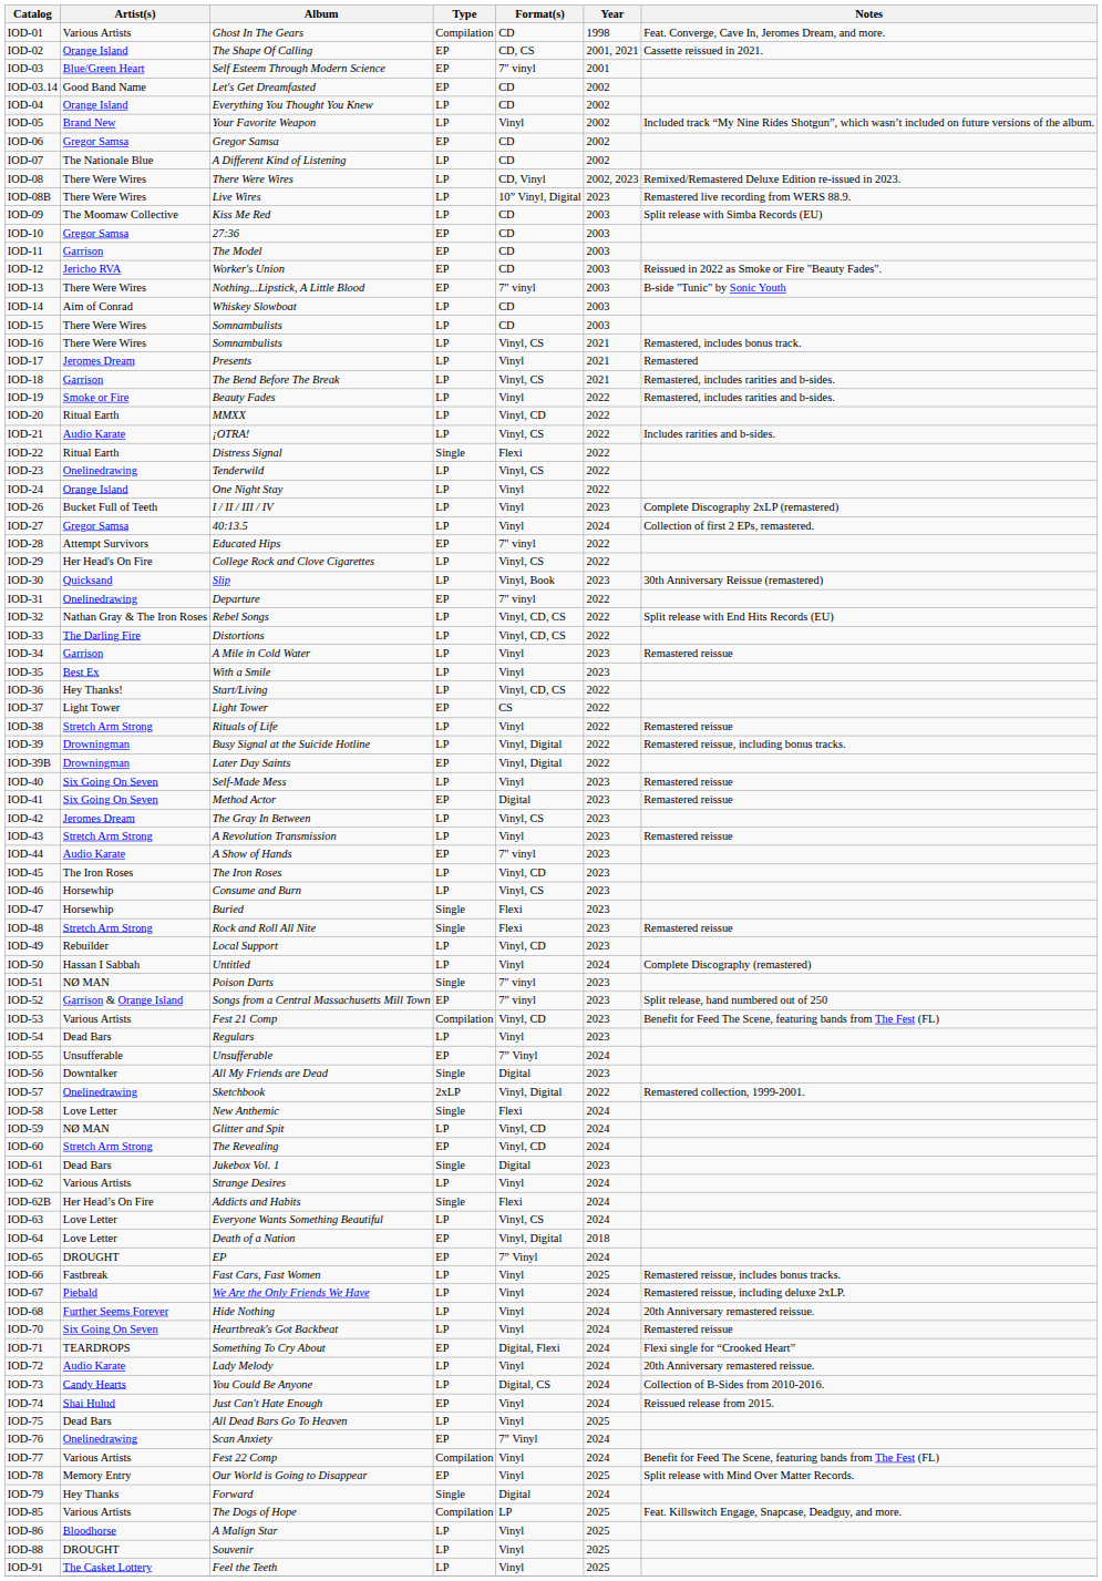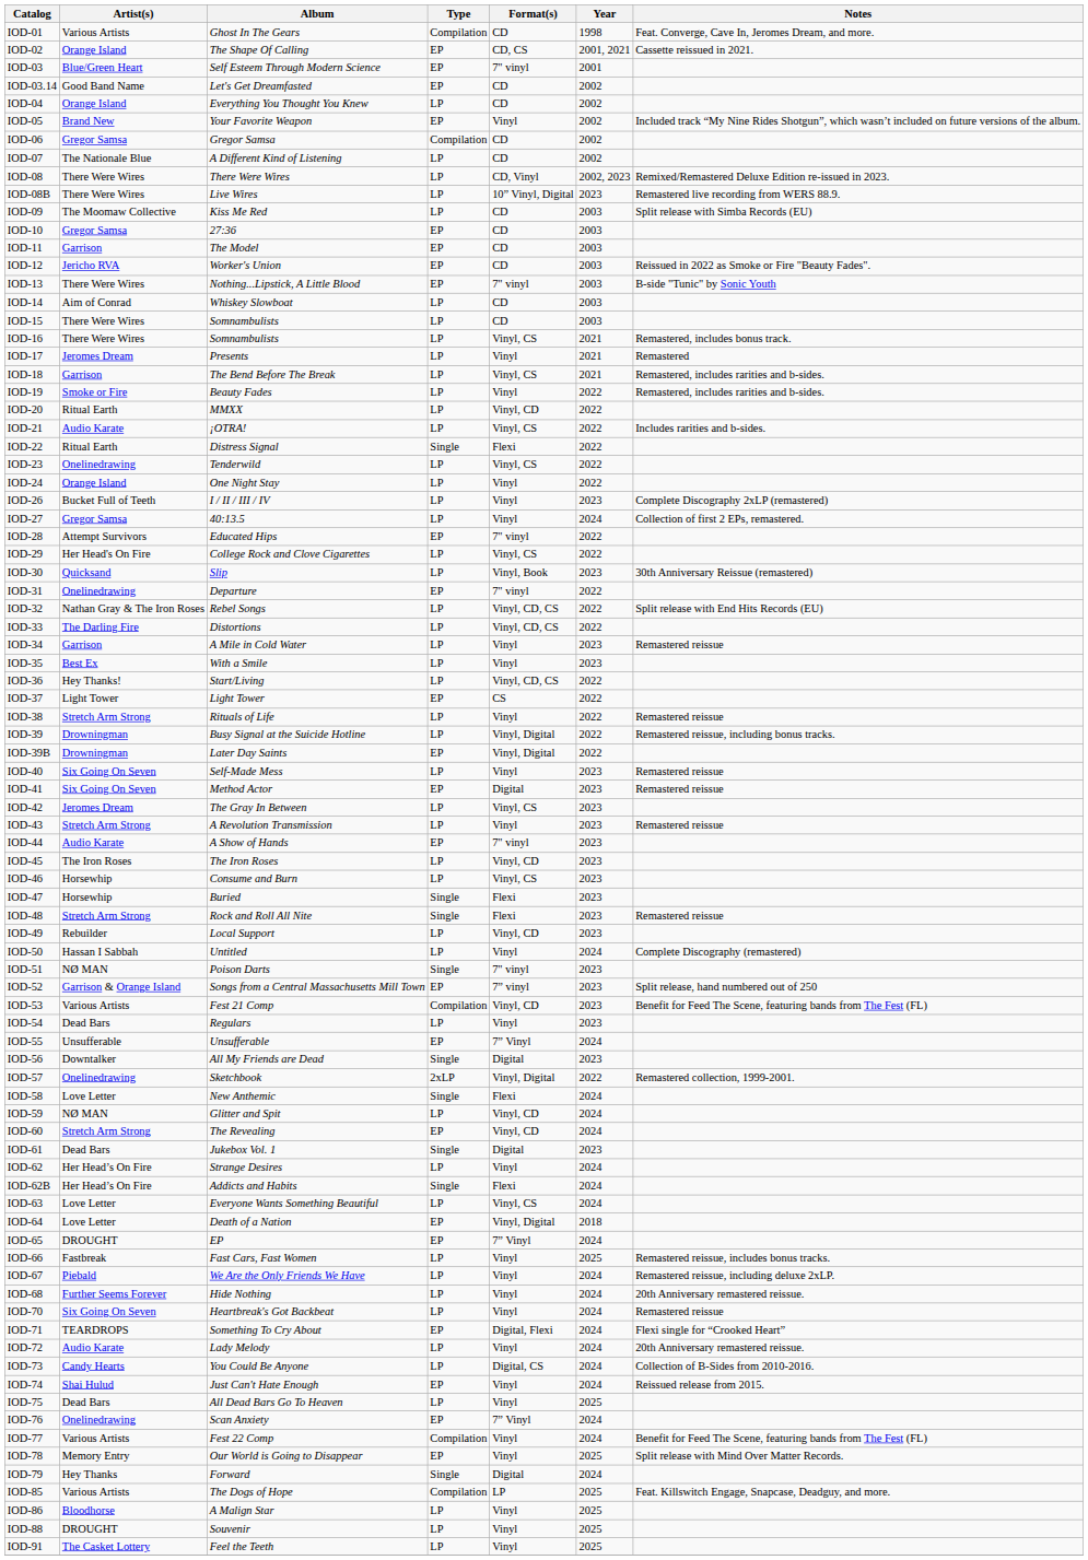 <table class="wikitable sortable">
 <tr>
 <th>Catalog<br></th>
 <th>Artist(s)</th>
 <th>Album</th>
 <th>Type</th>
 <th>Format(s)</th>
 <th>Year</th>
 <th>Notes</th>
 </tr>
 <tr>
 <td>IOD-01</td>
 <td>Various Artists</td>
 <td><em>Ghost In The Gears</em></td>
 <td>Compilation</td>
 <td>CD</td>
 <td>1998</td>
 <td>Feat. Converge, Cave In, Jeromes Dream, and more.</td>
 </tr>
 <tr>
 <td>IOD-02</td>
 <td><a href='#'>Orange Island</a></td>
 <td><em>The Shape Of Calling</em></td>
 <td>EP</td>
 <td>CD, CS</td>
 <td>2001, 2021</td>
 <td>Cassette reissued in 2021.</td>
 </tr>
 <tr>
 <td>IOD-03</td>
 <td><a href='#'>Blue/Green Heart</a></td>
 <td><em>Self Esteem Through Modern Science</em></td>
 <td>EP</td>
 <td>7" vinyl</td>
 <td>2001</td>
 <td></td>
 </tr>
 <tr>
 <td>IOD-03.14</td>
 <td>Good Band Name</td>
 <td><em>Let's Get Dreamfasted</em></td>
 <td>EP</td>
 <td>CD</td>
 <td>2002</td>
 <td></td>
 </tr>
 <tr>
 <td>IOD-04</td>
 <td><a href='#'>Orange Island</a></td>
 <td><em>Everything You Thought You Knew</em></td>
 <td>LP</td>
 <td>CD</td>
 <td>2002</td>
 <td></td>
 </tr>
 <tr>
 <td>IOD-05</td>
 <td><a href='#'>Brand New</a></td>
 <td><em>Your Favorite Weapon</em></td>
-<td>LP</td>
+<td>EP</td>
 <td>Vinyl</td>
 <td>2002</td>
 <td>Included track “My Nine Rides Shotgun”, which wasn’t included on future versions of the album.</td>
 </tr>
 <tr>
 <td>IOD-06</td>
 <td><a href='#'>Gregor Samsa</a></td>
 <td><em>Gregor Samsa</em></td>
-<td>EP</td>
+<td>Compilation</td>
 <td>CD</td>
 <td>2002</td>
 <td></td>
 </tr>
 <tr>
 <td>IOD-07</td>
 <td>The Nationale Blue</td>
 <td><em>A Different Kind of Listening</em></td>
 <td>LP</td>
 <td>CD</td>
 <td>2002</td>
 <td></td>
 </tr>
 <tr>
 <td>IOD-08</td>
 <td>There Were Wires</td>
 <td><em>There Were Wires</em></td>
 <td>LP</td>
 <td>CD, Vinyl</td>
 <td>2002, 2023</td>
 <td>Remixed/Remastered Deluxe Edition re-issued in 2023.</td>
 </tr>
 <tr>
 <td>IOD-08B</td>
 <td>There Were Wires</td>
 <td><em>Live Wires</em></td>
 <td>LP</td>
 <td>10” Vinyl, Digital</td>
 <td>2023</td>
 <td>Remastered live recording from WERS 88.9.</td>
 </tr>
 <tr>
 <td>IOD-09</td>
 <td>The Moomaw Collective</td>
 <td><em>Kiss Me Red</em></td>
 <td>LP</td>
 <td>CD</td>
 <td>2003</td>
 <td>Split release with Simba Records (EU)</td>
 </tr>
 <tr>
 <td>IOD-10</td>
 <td><a href='#'>Gregor Samsa</a></td>
 <td><em>27:36</em></td>
 <td>EP</td>
 <td>CD</td>
 <td>2003</td>
 <td></td>
 </tr>
 <tr>
 <td>IOD-11</td>
 <td><a href='#'>Garrison</a></td>
 <td><em>The Model</em></td>
 <td>EP</td>
 <td>CD</td>
 <td>2003</td>
 <td></td>
 </tr>
 <tr>
 <td>IOD-12</td>
 <td><a href='#'>Jericho RVA</a></td>
 <td><em>Worker's Union</em></td>
 <td>EP</td>
 <td>CD</td>
 <td>2003</td>
 <td>Reissued in 2022 as Smoke or Fire "Beauty Fades".</td>
 </tr>
 <tr>
 <td>IOD-13</td>
 <td>There Were Wires</td>
 <td><em>Nothing...Lipstick, A Little Blood</em></td>
 <td>EP</td>
 <td>7" vinyl</td>
 <td>2003</td>
 <td>B-side "Tunic" by <a href='#'>Sonic Youth</a></td>
 </tr>
 <tr>
 <td>IOD-14</td>
 <td>Aim of Conrad</td>
 <td><em>Whiskey Slowboat</em></td>
 <td>LP</td>
 <td>CD</td>
 <td>2003</td>
 <td></td>
 </tr>
 <tr>
 <td>IOD-15</td>
 <td>There Were Wires</td>
 <td><em>Somnambulists</em></td>
 <td>LP</td>
 <td>CD</td>
 <td>2003</td>
 <td></td>
 </tr>
 <tr>
 <td>IOD-16</td>
 <td>There Were Wires</td>
 <td><em>Somnambulists</em></td>
 <td>LP</td>
 <td>Vinyl, CS</td>
 <td>2021</td>
 <td>Remastered, includes bonus track.</td>
 </tr>
 <tr>
 <td>IOD-17</td>
 <td><a href='#'>Jeromes Dream</a></td>
 <td><em>Presents</em></td>
 <td>LP</td>
 <td>Vinyl</td>
 <td>2021</td>
 <td>Remastered</td>
 </tr>
 <tr>
 <td>IOD-18</td>
 <td><a href='#'>Garrison</a></td>
 <td><em>The Bend Before The Break</em></td>
 <td>LP</td>
 <td>Vinyl, CS</td>
 <td>2021</td>
 <td>Remastered, includes rarities and b-sides.</td>
 </tr>
 <tr>
 <td>IOD-19</td>
 <td><a href='#'>Smoke or Fire</a></td>
 <td><em>Beauty Fades</em></td>
 <td>LP</td>
 <td>Vinyl</td>
 <td>2022</td>
 <td>Remastered, includes rarities and b-sides.</td>
 </tr>
 <tr>
 <td>IOD-20</td>
 <td>Ritual Earth</td>
 <td><em>MMXX</em></td>
 <td>LP</td>
 <td>Vinyl, CD</td>
 <td>2022</td>
 <td></td>
 </tr>
 <tr>
 <td>IOD-21</td>
 <td><a href='#'>Audio Karate</a></td>
 <td><em>¡OTRA!</em></td>
 <td>LP</td>
 <td>Vinyl, CS</td>
 <td>2022</td>
 <td>Includes rarities and b-sides.</td>
 </tr>
 <tr>
 <td>IOD-22</td>
 <td>Ritual Earth</td>
 <td><em>Distress Signal</em></td>
 <td>Single</td>
 <td>Flexi</td>
 <td>2022</td>
 <td></td>
 </tr>
 <tr>
 <td>IOD-23</td>
 <td><a href='#'>Onelinedrawing</a></td>
 <td><em>Tenderwild</em></td>
 <td>LP</td>
 <td>Vinyl, CS</td>
 <td>2022</td>
 <td></td>
 </tr>
 <tr>
 <td>IOD-24</td>
 <td><a href='#'>Orange Island</a></td>
 <td><em>One Night Stay</em></td>
 <td>LP</td>
 <td>Vinyl</td>
 <td>2022</td>
 <td></td>
 </tr>
 <tr>
 <td>IOD-26</td>
 <td>Bucket Full of Teeth</td>
 <td><em>I / II / III / IV</em></td>
 <td>LP</td>
 <td>Vinyl</td>
 <td>2023</td>
 <td>Complete Discography 2xLP (remastered)</td>
 </tr>
 <tr>
 <td>IOD-27</td>
 <td><a href='#'>Gregor Samsa</a></td>
 <td><em>40:13.5</em></td>
 <td>LP</td>
 <td>Vinyl</td>
 <td>2024</td>
 <td>Collection of first 2 EPs, remastered.</td>
 </tr>
 <tr>
 <td>IOD-28</td>
 <td>Attempt Survivors</td>
 <td><em>Educated Hips</em></td>
 <td>EP</td>
 <td>7" vinyl</td>
 <td>2022</td>
 <td></td>
 </tr>
 <tr>
 <td>IOD-29</td>
 <td>Her Head's On Fire</td>
 <td><em>College Rock and Clove Cigarettes</em></td>
 <td>LP</td>
 <td>Vinyl, CS</td>
 <td>2022</td>
 <td></td>
 </tr>
 <tr>
 <td>IOD-30</td>
 <td><a href='#'>Quicksand</a></td>
 <td><em><a href='#'>Slip</a></em></td>
 <td>LP</td>
 <td>Vinyl, Book</td>
 <td>2023</td>
 <td>30th Anniversary Reissue (remastered)</td>
 </tr>
 <tr>
 <td>IOD-31</td>
 <td><a href='#'>Onelinedrawing</a></td>
 <td><em>Departure</em></td>
 <td>EP</td>
 <td>7" vinyl</td>
 <td>2022</td>
 <td></td>
 </tr>
 <tr>
 <td>IOD-32</td>
 <td>Nathan Gray & The Iron Roses</td>
 <td><em>Rebel Songs</em></td>
 <td>LP</td>
 <td>Vinyl, CD, CS</td>
 <td>2022</td>
 <td>Split release with End Hits Records (EU)</td>
 </tr>
 <tr>
 <td>IOD-33</td>
 <td><a href='#'>The Darling Fire</a></td>
 <td><em>Distortions</em></td>
 <td>LP</td>
 <td>Vinyl, CD, CS</td>
 <td>2022</td>
 <td></td>
 </tr>
 <tr>
 <td>IOD-34</td>
 <td><a href='#'>Garrison</a></td>
 <td><em>A Mile in Cold Water</em></td>
 <td>LP</td>
 <td>Vinyl</td>
 <td>2023</td>
 <td>Remastered reissue</td>
 </tr>
 <tr>
 <td>IOD-35</td>
 <td><a href='#'>Best Ex</a></td>
 <td><em>With a Smile</em></td>
 <td>LP</td>
 <td>Vinyl</td>
 <td>2023</td>
 <td></td>
 </tr>
 <tr>
 <td>IOD-36</td>
 <td>Hey Thanks!</td>
 <td><em>Start/Living</em></td>
 <td>LP</td>
 <td>Vinyl, CD, CS</td>
 <td>2022</td>
 <td></td>
 </tr>
 <tr>
 <td>IOD-37</td>
 <td>Light Tower</td>
 <td><em>Light Tower</em></td>
 <td>EP</td>
 <td>CS</td>
 <td>2022</td>
 <td></td>
 </tr>
 <tr>
 <td>IOD-38</td>
 <td><a href='#'>Stretch Arm Strong</a></td>
 <td><em>Rituals of Life</em></td>
 <td>LP</td>
 <td>Vinyl</td>
 <td>2022</td>
 <td>Remastered reissue</td>
 </tr>
 <tr>
 <td>IOD-39</td>
 <td><a href='#'>Drowningman</a></td>
 <td><em>Busy Signal at the Suicide Hotline</em></td>
 <td>LP</td>
 <td>Vinyl, Digital</td>
 <td>2022</td>
 <td>Remastered reissue, including bonus tracks.</td>
 </tr>
 <tr>
 <td>IOD-39B</td>
 <td><a href='#'>Drowningman</a></td>
 <td><em>Later Day Saints</em></td>
 <td>EP</td>
 <td>Vinyl, Digital</td>
 <td>2022</td>
 <td></td>
 </tr>
 <tr>
 <td>IOD-40</td>
 <td><a href='#'>Six Going On Seven</a></td>
 <td><em>Self-Made Mess</em></td>
 <td>LP</td>
 <td>Vinyl</td>
 <td>2023</td>
 <td>Remastered reissue</td>
 </tr>
 <tr>
 <td>IOD-41</td>
 <td><a href='#'>Six Going On Seven</a></td>
 <td><em>Method Actor</em></td>
 <td>EP</td>
 <td>Digital</td>
 <td>2023</td>
 <td>Remastered reissue</td>
 </tr>
 <tr>
 <td>IOD-42</td>
 <td><a href='#'>Jeromes Dream</a></td>
 <td><em>The Gray In Between</em></td>
 <td>LP</td>
 <td>Vinyl, CS</td>
 <td>2023</td>
 <td></td>
 </tr>
 <tr>
 <td>IOD-43</td>
 <td><a href='#'>Stretch Arm Strong</a></td>
 <td><em>A Revolution Transmission</em></td>
 <td>LP</td>
 <td>Vinyl</td>
 <td>2023</td>
 <td>Remastered reissue</td>
 </tr>
 <tr>
 <td>IOD-44</td>
 <td><a href='#'>Audio Karate</a></td>
 <td><em>A Show of Hands</em></td>
 <td>EP</td>
 <td>7" vinyl</td>
 <td>2023</td>
 <td></td>
 </tr>
 <tr>
 <td>IOD-45</td>
 <td>The Iron Roses</td>
 <td><em>The Iron Roses</em></td>
 <td>LP</td>
 <td>Vinyl, CD</td>
 <td>2023</td>
 <td></td>
 </tr>
 <tr>
 <td>IOD-46</td>
 <td>Horsewhip</td>
 <td><em>Consume and Burn</em></td>
 <td>LP</td>
 <td>Vinyl, CS</td>
 <td>2023</td>
 <td></td>
 </tr>
 <tr>
 <td>IOD-47</td>
 <td>Horsewhip</td>
 <td><em>Buried</em></td>
 <td>Single</td>
 <td>Flexi</td>
 <td>2023</td>
 <td></td>
 </tr>
 <tr>
 <td>IOD-48</td>
 <td><a href='#'>Stretch Arm Strong</a></td>
 <td><em>Rock and Roll All Nite</em></td>
 <td>Single</td>
 <td>Flexi</td>
 <td>2023</td>
 <td>Remastered reissue</td>
 </tr>
 <tr>
 <td>IOD-49</td>
 <td>Rebuilder</td>
 <td><em>Local Support</em></td>
 <td>LP</td>
 <td>Vinyl, CD</td>
 <td>2023</td>
 <td></td>
 </tr>
 <tr>
 <td>IOD-50</td>
 <td>Hassan I Sabbah</td>
 <td><em>Untitled</em></td>
 <td>LP</td>
 <td>Vinyl</td>
 <td>2024</td>
 <td>Complete Discography (remastered)</td>
 </tr>
 <tr>
 <td>IOD-51</td>
 <td>NØ MAN</td>
 <td><em>Poison Darts</em></td>
 <td>Single</td>
 <td>7" vinyl</td>
 <td>2023</td>
 <td></td>
 </tr>
 <tr>
 <td>IOD-52</td>
 <td><a href='#'>Garrison</a> & <a href='#'>Orange Island</a></td>
 <td><em>Songs from a Central Massachusetts Mill Town</em></td>
 <td>EP</td>
 <td>7” vinyl</td>
 <td>2023</td>
 <td>Split release, hand numbered out of 250</td>
 </tr>
 <tr>
 <td>IOD-53</td>
 <td>Various Artists</td>
 <td><em>Fest 21 Comp</em></td>
 <td>Compilation</td>
 <td>Vinyl, CD</td>
 <td>2023</td>
 <td>Benefit for Feed The Scene, featuring bands from <a href='#'>The Fest</a> (FL)</td>
 </tr>
 <tr>
 <td>IOD-54</td>
 <td>Dead Bars</td>
 <td><em>Regulars</em></td>
 <td>LP</td>
 <td>Vinyl</td>
 <td>2023</td>
 <td></td>
 </tr>
 <tr>
 <td>IOD-55</td>
 <td>Unsufferable</td>
 <td><em>Unsufferable</em></td>
 <td>EP</td>
 <td>7” Vinyl</td>
 <td>2024</td>
 <td></td>
 </tr>
 <tr>
 <td>IOD-56</td>
 <td>Downtalker</td>
 <td><em>All My Friends are Dead</em></td>
 <td>Single</td>
 <td>Digital</td>
 <td>2023</td>
 <td></td>
 </tr>
 <tr>
 <td>IOD-57</td>
 <td><a href='#'>Onelinedrawing</a></td>
 <td><em>Sketchbook</em></td>
 <td>2xLP</td>
 <td>Vinyl, Digital</td>
 <td>2022</td>
 <td>Remastered collection, 1999-2001.</td>
 </tr>
 <tr>
 <td>IOD-58</td>
 <td>Love Letter</td>
 <td><em>New Anthemic</em></td>
 <td>Single</td>
 <td>Flexi</td>
 <td>2024</td>
 <td></td>
 </tr>
 <tr>
 <td>IOD-59</td>
 <td>NØ MAN</td>
 <td><em>Glitter and Spit</em></td>
 <td>LP</td>
 <td>Vinyl, CD</td>
 <td>2024</td>
 <td></td>
 </tr>
 <tr>
 <td>IOD-60</td>
 <td><a href='#'>Stretch Arm Strong</a></td>
 <td><em>The Revealing</em></td>
 <td>EP</td>
 <td>Vinyl, CD</td>
 <td>2024</td>
 <td></td>
 </tr>
 <tr>
 <td>IOD-61</td>
 <td>Dead Bars</td>
 <td><em>Jukebox Vol. 1</em></td>
 <td>Single</td>
 <td>Digital</td>
 <td>2023</td>
 <td></td>
 </tr>
 <tr>
 <td>IOD-62</td>
-<td>Various Artists</td>
+<td>Her Head’s On Fire</td>
 <td><em>Strange Desires</em></td>
 <td>LP</td>
 <td>Vinyl</td>
 <td>2024</td>
 <td></td>
 </tr>
 <tr>
 <td>IOD-62B</td>
 <td>Her Head’s On Fire</td>
 <td><em>Addicts and Habits</em></td>
 <td>Single</td>
 <td>Flexi</td>
 <td>2024</td>
 <td></td>
 </tr>
 <tr>
 <td>IOD-63</td>
 <td>Love Letter</td>
 <td><em>Everyone Wants Something Beautiful</em></td>
 <td>LP</td>
 <td>Vinyl, CS</td>
 <td>2024</td>
 <td></td>
 </tr>
 <tr>
 <td>IOD-64</td>
 <td>Love Letter</td>
 <td><em>Death of a Nation</em></td>
 <td>EP</td>
 <td>Vinyl, Digital</td>
 <td>2018</td>
 <td></td>
 </tr>
 <tr>
 <td>IOD-65</td>
 <td>DROUGHT</td>
 <td><em>EP</em></td>
 <td>EP</td>
 <td>7” Vinyl</td>
 <td>2024</td>
 <td></td>
 </tr>
 <tr>
 <td>IOD-66</td>
 <td>Fastbreak</td>
 <td><em>Fast Cars, Fast Women</em></td>
 <td>LP</td>
 <td>Vinyl</td>
 <td>2025</td>
 <td>Remastered reissue, includes bonus tracks.</td>
 </tr>
 <tr>
 <td>IOD-67</td>
 <td><a href='#'>Piebald</a></td>
 <td><em><a href='#'>We Are the Only Friends We Have</a></em></td>
 <td>LP</td>
 <td>Vinyl</td>
 <td>2024</td>
 <td>Remastered reissue, including deluxe 2xLP.</td>
 </tr>
 <tr>
 <td>IOD-68</td>
 <td><a href='#'>Further Seems Forever</a></td>
 <td><em>Hide Nothing</em></td>
 <td>LP</td>
 <td>Vinyl</td>
 <td>2024</td>
 <td>20th Anniversary remastered reissue.</td>
 </tr>
 <tr>
 <td>IOD-70</td>
 <td><a href='#'>Six Going On Seven</a></td>
 <td><em>Heartbreak's Got Backbeat</em></td>
 <td>LP</td>
 <td>Vinyl</td>
 <td>2024</td>
 <td>Remastered reissue</td>
 </tr>
 <tr>
 <td>IOD-71</td>
 <td>TEARDROPS</td>
 <td><em>Something To Cry About</em></td>
 <td>EP</td>
 <td>Digital, Flexi</td>
 <td>2024</td>
 <td>Flexi single for “Crooked Heart”</td>
 </tr>
 <tr>
 <td>IOD-72</td>
 <td><a href='#'>Audio Karate</a></td>
 <td><em>Lady Melody</em></td>
 <td>LP</td>
 <td>Vinyl</td>
 <td>2024</td>
 <td>20th Anniversary remastered reissue.</td>
 </tr>
 <tr>
 <td>IOD-73</td>
 <td><a href='#'>Candy Hearts</a></td>
 <td><em>You Could Be Anyone</em></td>
 <td>LP</td>
 <td>Digital, CS</td>
 <td>2024</td>
 <td>Collection of B-Sides from 2010-2016.</td>
 </tr>
 <tr>
 <td>IOD-74</td>
 <td><a href='#'>Shai Hulud</a></td>
 <td><em>Just Can't Hate Enough</em></td>
 <td>EP</td>
 <td>Vinyl</td>
 <td>2024</td>
 <td>Reissued release from 2015.</td>
 </tr>
 <tr>
 <td>IOD-75</td>
 <td>Dead Bars</td>
 <td><em>All Dead Bars Go To Heaven</em></td>
 <td>LP</td>
 <td>Vinyl</td>
 <td>2025</td>
 <td></td>
 </tr>
 <tr>
 <td>IOD-76</td>
 <td><a href='#'>Onelinedrawing</a></td>
 <td><em>Scan Anxiety</em></td>
 <td>EP</td>
 <td>7” Vinyl</td>
 <td>2024</td>
 <td></td>
 </tr>
 <tr>
 <td>IOD-77</td>
 <td>Various Artists</td>
 <td><em>Fest 22 Comp</em></td>
 <td>Compilation</td>
 <td>Vinyl</td>
 <td>2024</td>
 <td>Benefit for Feed The Scene, featuring bands from <a href='#'>The Fest</a> (FL)</td>
 </tr>
 <tr>
 <td>IOD-78</td>
 <td>Memory Entry</td>
 <td><em>Our World is Going to Disappear</em></td>
 <td>EP</td>
 <td>Vinyl</td>
 <td>2025</td>
 <td>Split release with Mind Over Matter Records.</td>
 </tr>
 <tr>
 <td>IOD-79</td>
 <td>Hey Thanks</td>
 <td><em>Forward</em></td>
 <td>Single</td>
 <td>Digital</td>
 <td>2024</td>
 <td></td>
 </tr>
 <tr>
 <td>IOD-85</td>
 <td>Various Artists</td>
 <td><em>The Dogs of Hope</em></td>
 <td>Compilation</td>
 <td>LP</td>
 <td>2025</td>
 <td>Feat. Killswitch Engage, Snapcase, Deadguy, and more.</td>
 </tr>
 <tr>
 <td>IOD-86</td>
 <td><a href='#'>Bloodhorse</a></td>
 <td><em>A Malign Star</em></td>
 <td>LP</td>
 <td>Vinyl</td>
 <td>2025</td>
 <td></td>
 </tr>
 <tr>
 <td>IOD-88</td>
 <td>DROUGHT</td>
 <td><em>Souvenir</em></td>
 <td>LP</td>
 <td>Vinyl</td>
 <td>2025</td>
 <td></td>
 </tr>
 <tr>
 <td>IOD-91</td>
 <td><a href='#'>The Casket Lottery</a></td>
 <td><em>Feel the Teeth</em></td>
 <td>LP</td>
 <td>Vinyl</td>
 <td>2025</td>
 <td></td>
 </tr>
 <tr>
 </tr>
 </table>
